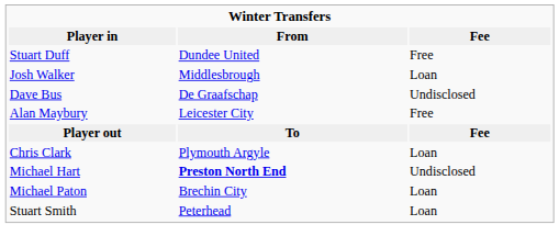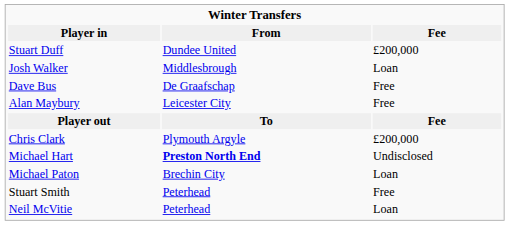 <table class="infobox" style="font-size:90%; padding:1px" width=30%>
 <tr>
 <th colspan="3" style="text-align:center; font-size:105%">Winter Transfers</th>
 </tr>
 <tr bgcolor="#EFEFEF">
 <th>Player in</th>
 <th>From</th>
 <th>Fee</th>
 </tr>
 <tr>
 <td> <a href='#'>Stuart Duff</a></td>
 <td><a href='#'>Dundee United</a></td>
-<td>Free </td>
+<td>£200,000 </td>
 </tr>
 <tr>
 <td> <a href='#'>Josh Walker</a></td>
 <td><a href='#'>Middlesbrough</a></td>
 <td>Loan </td>
 </tr>
 <tr>
 <td> <a href='#'>Dave Bus</a></td>
 <td><a href='#'>De Graafschap</a></td>
-<td>Undisclosed </td>
+<td>Free </td>
 </tr>
 <tr>
 <td> <a href='#'>Alan Maybury</a></td>
 <td><a href='#'>Leicester City</a></td>
 <td>Free </td>
 </tr>
 <tr bgcolor="#EFEFEF">
 <th>Player out</th>
 <th>To</th>
 <th>Fee</th>
 </tr>
 <tr>
 <td> <a href='#'>Chris Clark</a></td>
 <td><a href='#'>Plymouth Argyle</a></td>
-<td>Loan</td>
+<td>£200,000 </td>
 </tr>
 <tr>
 <td> <a href='#'>Michael Hart</a></td>
 <td><strong><a href='#'>Preston North End</a></strong></td>
 <td>Undisclosed </td>
 </tr>
 <tr>
 <td> <a href='#'>Michael Paton</a></td>
 <td><a href='#'>Brechin City</a></td>
 <td>Loan</td>
 </tr>
 <tr>
 <td> Stuart Smith</td>
 <td><a href='#'>Peterhead</a></td>
+<td>Free </td>
+</tr>
+<tr>
+<td> <a href='#'>Neil McVitie</a></td>
+<td><a href='#'>Peterhead</a></td>
 <td>Loan </td>
 </tr>
 </table>
